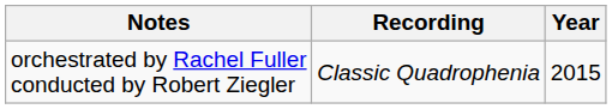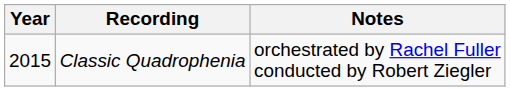 <table class="wikitable">
 <tr>
+<th>Year</th>
+<th>Recording</th>
 <th>Notes</th>
-<th>Recording</th>
-<th>Year</th>
 </tr>
 <tr>
+<td>2015</td>
+<td><em>Classic Quadrophenia</em></td>
 <td>orchestrated by <a href='#'>Rachel Fuller</a><br>conducted by Robert Ziegler</td>
-<td><em>Classic Quadrophenia</em></td>
-<td>2015</td>
 </tr>
 </table>
